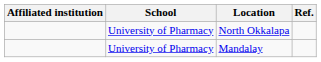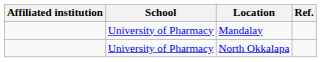 <table class="wikitable sortable">
 <tr>
 <th>Affiliated institution</th>
 <th>School</th>
 <th>Location</th>
 <th>Ref.</th>
 </tr>
 <tr>
 <td></td>
 <td><a href='#'>University of Pharmacy</a></td>
-<td><a href='#'>North Okkalapa</a></td>
+<td><a href='#'>Mandalay</a></td>
 <td></td>
 </tr>
 <tr>
 <td></td>
 <td><a href='#'>University of Pharmacy</a></td>
-<td><a href='#'>Mandalay</a></td>
+<td><a href='#'>North Okkalapa</a></td>
 <td></td>
 </tr>
 </table>
